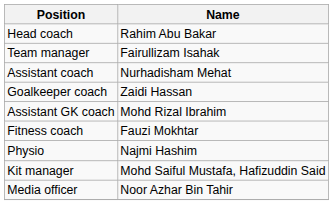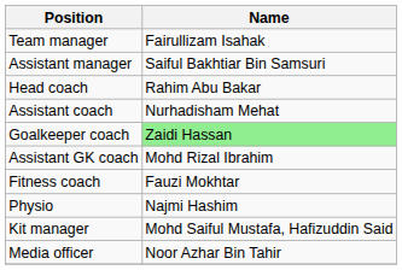 <table class="wikitable plainrowheaders sortable" style="font-size:95%">
 <tr>
 <th>Position</th>
 <th>Name</th>
 </tr>
 <tr>
+<td>Team manager</td>
+<td> Fairullizam Isahak</td>
+</tr>
+<tr>
+<td>Assistant manager</td>
+<td> Saiful Bakhtiar Bin Samsuri</td>
+</tr>
+<tr>
 <td>Head coach</td>
 <td> Rahim Abu Bakar</td>
-</tr>
-<tr>
-<td>Team manager</td>
-<td> Fairullizam Isahak</td>
 </tr>
 <tr>
 <td>Assistant coach</td>
 <td> Nurhadisham Mehat</td>
 </tr>
 <tr>
 <td>Goalkeeper coach</td>
-<td> Zaidi Hassan</td>
+<td style="background: lightgreen;"> Zaidi Hassan</td>
 </tr>
 <tr>
 <td>Assistant GK coach</td>
 <td> Mohd Rizal Ibrahim</td>
 </tr>
 <tr>
 <td>Fitness coach</td>
 <td> Fauzi Mokhtar</td>
 </tr>
 <tr>
 <td>Physio</td>
 <td> Najmi Hashim</td>
 </tr>
 <tr>
 <td>Kit manager</td>
 <td> Mohd Saiful Mustafa, Hafizuddin Said</td>
 </tr>
 <tr>
 <td>Media officer</td>
 <td> Noor Azhar Bin Tahir</td>
 </tr>
 <tr>
 </tr>
 </table>
